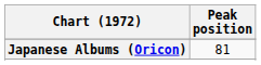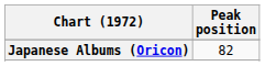 <table class="wikitable sortable plainrowheaders">
 <tr>
 <th>Chart (1972)</th>
 <th>Peak<br>position</th>
 </tr>
 <tr>
 </tr>
 <tr>
 <th scope="row">Japanese Albums (<a href='#'>Oricon</a>)</th>
-<td align="center">81</td>
+<td align="center">82</td>
 </tr>
 <tr>
 </tr>
 <tr>
 </tr>
 </table>
